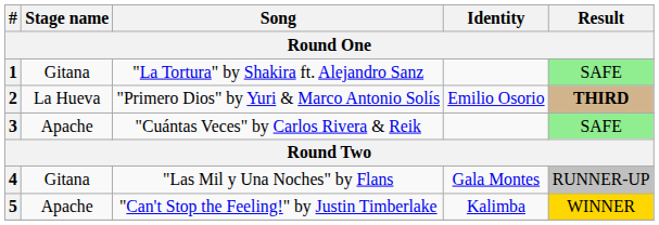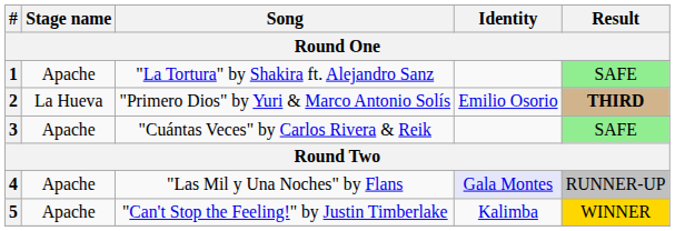 <table class="wikitable plainrowheaders" style="text-align: center;">
 <tr>
 </tr>
 <tr>
 <th>#</th>
 <th>Stage name</th>
 <th>Song</th>
 <th>Identity</th>
 <th>Result</th>
 </tr>
 <tr>
 <th colspan="5">Round One</th>
 </tr>
 <tr>
 <th>1</th>
-<td>Gitana</td>
+<td>Apache</td>
 <td>"<a href='#'>La Tortura</a>" by <a href='#'>Shakira</a> ft. <a href='#'>Alejandro Sanz</a></td>
 <td></td>
 <td bgcolor=lightgreen>SAFE</td>
 </tr>
 <tr>
 <th>2</th>
 <td>La Hueva</td>
 <td>"Primero Dios" by <a href='#'>Yuri</a> & <a href='#'>Marco Antonio Solís</a></td>
 <td><a href='#'>Emilio Osorio</a></td>
 <td bgcolor=tan><strong>THIRD</strong></td>
 </tr>
 <tr>
 <th>3</th>
 <td>Apache</td>
 <td>"Cuántas Veces" by <a href='#'>Carlos Rivera</a> & <a href='#'>Reik</a></td>
 <td></td>
 <td bgcolor=lightgreen>SAFE</td>
 </tr>
 <tr>
 <th colspan="5">Round Two</th>
 </tr>
 <tr>
 <th>4</th>
-<td>Gitana</td>
+<td>Apache</td>
 <td>"Las Mil y Una Noches" by <a href='#'>Flans</a></td>
-<td><a href='#'>Gala Montes</a></td>
+<td style="background: lavender;"><a href='#'>Gala Montes</a></td>
 <td bgcolor=silver>RUNNER-UP</td>
 </tr>
 <tr>
 <th>5</th>
 <td>Apache</td>
 <td>"<a href='#'>Can't Stop the Feeling!</a>" by <a href='#'>Justin Timberlake</a></td>
 <td><a href='#'>Kalimba</a></td>
 <td bgcolor=gold>WINNER</td>
 </tr>
 <tr>
 </tr>
 </table>
